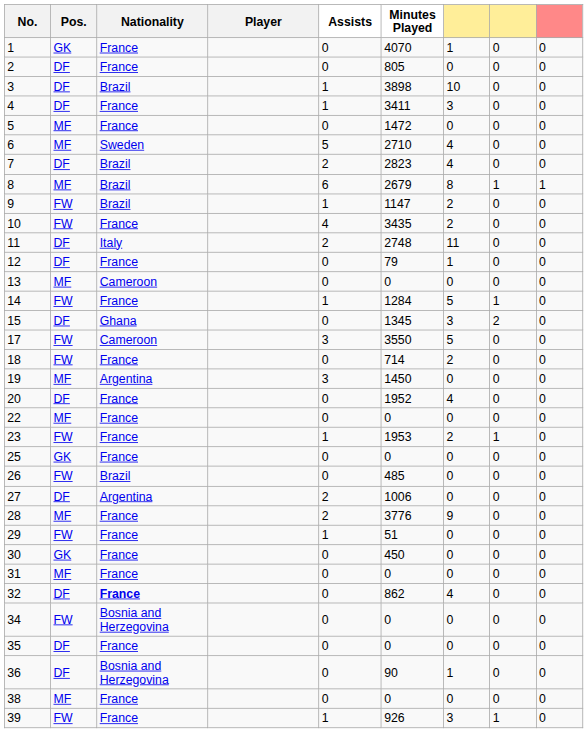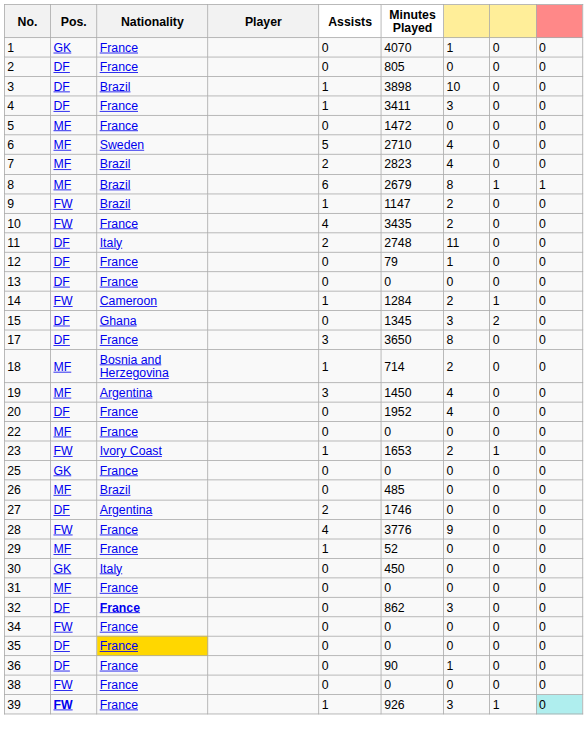 <table class="wikitable sortable" style="font-size: 95%;">
 <tr>
 <th class="sortable" width="50px">No.</th>
 <th width="50px">Pos.</th>
 <th class="sortable" width="130px">Nationality</th>
 <th width="130px">Player</th>
 <th width="70px" style="background: #FFFFFF"><span> Assists</span></th>
 <th width="70px" style="background: #FFFFFF"> Minutes Played</th>
 <th width="50px" style="background: #FFEE99"></th>
 <th width="50px" style="background: #FFEE99"></th>
 <th width="50px" style="background: #FF8888"></th>
 </tr>
 <tr>
 <td>1</td>
 <td><a href='#'>GK</a></td>
 <td> <a href='#'>France</a></td>
 <td></td>
 <td>0</td>
 <td>4070</td>
 <td>1</td>
 <td>0</td>
 <td>0</td>
 </tr>
 <tr --->
 <td>2</td>
 <td><a href='#'>DF</a></td>
 <td> <a href='#'>France</a></td>
 <td></td>
 <td>0</td>
 <td>805</td>
 <td>0</td>
 <td>0</td>
 <td>0</td>
 </tr>
 <tr --->
 <td>3</td>
 <td><a href='#'>DF</a></td>
 <td> <a href='#'>Brazil</a></td>
 <td></td>
 <td>1</td>
 <td>3898</td>
 <td>10</td>
 <td>0</td>
 <td>0</td>
 </tr>
 <tr --->
 <td>4</td>
 <td><a href='#'>DF</a></td>
 <td> <a href='#'>France</a></td>
 <td></td>
 <td>1</td>
 <td>3411</td>
 <td>3</td>
 <td>0</td>
 <td>0</td>
 </tr>
 <tr --->
 <td>5</td>
 <td><a href='#'>MF</a></td>
 <td> <a href='#'>France</a></td>
 <td></td>
 <td>0</td>
 <td>1472</td>
 <td>0</td>
 <td>0</td>
 <td>0</td>
 </tr>
 <tr --->
 <td>6</td>
 <td><a href='#'>MF</a></td>
 <td> <a href='#'>Sweden</a></td>
 <td></td>
 <td>5</td>
 <td>2710</td>
 <td>4</td>
 <td>0</td>
 <td>0</td>
 </tr>
 <tr --->
 <td>7</td>
-<td><a href='#'>DF</a></td>
+<td><a href='#'>MF</a></td>
 <td> <a href='#'>Brazil</a></td>
 <td></td>
 <td>2</td>
 <td>2823</td>
 <td>4</td>
 <td>0</td>
 <td>0</td>
 </tr>
 <tr --->
 <td>8</td>
 <td><a href='#'>MF</a></td>
 <td> <a href='#'>Brazil</a></td>
 <td></td>
 <td>6</td>
 <td>2679</td>
 <td>8</td>
 <td>1</td>
 <td>1</td>
 </tr>
 <tr --->
 <td>9</td>
 <td><a href='#'>FW</a></td>
 <td> <a href='#'>Brazil</a></td>
 <td></td>
 <td>1</td>
 <td>1147</td>
 <td>2</td>
 <td>0</td>
 <td>0</td>
 </tr>
 <tr --->
 <td>10</td>
 <td><a href='#'>FW</a></td>
 <td> <a href='#'>France</a></td>
 <td></td>
 <td>4</td>
 <td>3435</td>
 <td>2</td>
 <td>0</td>
 <td>0</td>
 </tr>
 <tr --->
 <td>11</td>
 <td><a href='#'>DF</a></td>
 <td> <a href='#'>Italy</a></td>
 <td></td>
 <td>2</td>
 <td>2748</td>
 <td>11</td>
 <td>0</td>
 <td>0</td>
 </tr>
 <tr --->
 <td>12</td>
 <td><a href='#'>DF</a></td>
 <td> <a href='#'>France</a></td>
 <td></td>
 <td>0</td>
 <td>79</td>
 <td>1</td>
 <td>0</td>
 <td>0</td>
 </tr>
 <tr --->
 <td>13</td>
-<td><a href='#'>MF</a></td>
-<td> <a href='#'>Cameroon</a></td>
+<td><a href='#'>DF</a></td>
+<td> <a href='#'>France</a></td>
 <td></td>
 <td>0</td>
 <td>0</td>
 <td>0</td>
 <td>0</td>
 <td>0</td>
 </tr>
 <tr --->
 <td>14</td>
 <td><a href='#'>FW</a></td>
-<td> <a href='#'>France</a></td>
+<td> <a href='#'>Cameroon</a></td>
 <td></td>
 <td>1</td>
 <td>1284</td>
-<td>5</td>
+<td>2</td>
 <td>1</td>
 <td>0</td>
 </tr>
 <tr --->
 <td>15</td>
 <td><a href='#'>DF</a></td>
 <td> <a href='#'>Ghana</a></td>
 <td></td>
 <td>0</td>
 <td>1345</td>
 <td>3</td>
 <td>2</td>
 <td>0</td>
 </tr>
 <tr --->
 <td>17</td>
-<td><a href='#'>FW</a></td>
-<td> <a href='#'>Cameroon</a></td>
+<td><a href='#'>DF</a></td>
+<td> <a href='#'>France</a></td>
 <td></td>
 <td>3</td>
-<td>3550</td>
-<td>5</td>
+<td>3650</td>
+<td>8</td>
 <td>0</td>
 <td>0</td>
 </tr>
 <tr --->
 <td>18</td>
-<td><a href='#'>FW</a></td>
-<td> <a href='#'>France</a></td>
+<td><a href='#'>MF</a></td>
+<td> <a href='#'>Bosnia and Herzegovina</a></td>
 <td></td>
-<td>0</td>
+<td>1</td>
 <td>714</td>
 <td>2</td>
 <td>0</td>
 <td>0</td>
 </tr>
 <tr --->
 <td>19</td>
 <td><a href='#'>MF</a></td>
 <td> <a href='#'>Argentina</a></td>
 <td></td>
 <td>3</td>
 <td>1450</td>
-<td>0</td>
+<td>4</td>
 <td>0</td>
 <td>0</td>
 </tr>
 <tr --->
 <td>20</td>
 <td><a href='#'>DF</a></td>
 <td> <a href='#'>France</a></td>
 <td></td>
 <td>0</td>
 <td>1952</td>
 <td>4</td>
 <td>0</td>
 <td>0</td>
 </tr>
 <tr ---->
 <td>22</td>
 <td><a href='#'>MF</a></td>
 <td> <a href='#'>France</a></td>
 <td></td>
 <td>0</td>
 <td>0</td>
 <td>0</td>
 <td>0</td>
 <td>0</td>
 </tr>
 <tr --->
 <td>23</td>
 <td><a href='#'>FW</a></td>
-<td> <a href='#'>France</a></td>
+<td> <a href='#'>Ivory Coast</a></td>
 <td></td>
 <td>1</td>
-<td>1953</td>
+<td>1653</td>
 <td>2</td>
 <td>1</td>
 <td>0</td>
 </tr>
 <tr --->
 <td>25</td>
 <td><a href='#'>GK</a></td>
 <td> <a href='#'>France</a></td>
 <td></td>
 <td>0</td>
 <td>0</td>
 <td>0</td>
 <td>0</td>
 <td>0</td>
 </tr>
 <tr --->
 <td>26</td>
-<td><a href='#'>FW</a></td>
+<td><a href='#'>MF</a></td>
 <td> <a href='#'>Brazil</a></td>
 <td></td>
 <td>0</td>
 <td>485</td>
 <td>0</td>
 <td>0</td>
 <td>0</td>
 </tr>
 <tr --->
 <td>27</td>
 <td><a href='#'>DF</a></td>
 <td> <a href='#'>Argentina</a></td>
 <td></td>
 <td>2</td>
-<td>1006</td>
+<td>1746</td>
 <td>0</td>
 <td>0</td>
 <td>0</td>
 </tr>
 <tr --->
 <td>28</td>
-<td><a href='#'>MF</a></td>
+<td><a href='#'>FW</a></td>
 <td> <a href='#'>France</a></td>
 <td></td>
-<td>2</td>
+<td>4</td>
 <td>3776</td>
 <td>9</td>
 <td>0</td>
 <td>0</td>
 </tr>
 <tr --->
 <td>29</td>
-<td><a href='#'>FW</a></td>
+<td><a href='#'>MF</a></td>
 <td> <a href='#'>France</a></td>
 <td></td>
 <td>1</td>
-<td>51</td>
+<td>52</td>
 <td>0</td>
 <td>0</td>
 <td>0</td>
 </tr>
 <tr --->
 <td>30</td>
 <td><a href='#'>GK</a></td>
-<td> <a href='#'>France</a></td>
+<td> <a href='#'>Italy</a></td>
 <td></td>
 <td>0</td>
 <td>450</td>
 <td>0</td>
 <td>0</td>
 <td>0</td>
 </tr>
 <tr --->
 <td>31</td>
 <td><a href='#'>MF</a></td>
 <td> <a href='#'>France</a></td>
 <td></td>
 <td>0</td>
 <td>0</td>
 <td>0</td>
 <td>0</td>
 <td>0</td>
 </tr>
 <tr --->
 <td>32</td>
 <td><a href='#'>DF</a></td>
 <td><strong> <a href='#'>France</a></strong></td>
 <td></td>
 <td>0</td>
 <td>862</td>
-<td>4</td>
+<td>3</td>
 <td>0</td>
 <td>0</td>
 </tr>
 <tr --->
 <td>34</td>
 <td><a href='#'>FW</a></td>
-<td> <a href='#'>Bosnia and Herzegovina</a></td>
+<td> <a href='#'>France</a></td>
 <td></td>
 <td>0</td>
 <td>0</td>
 <td>0</td>
 <td>0</td>
 <td>0</td>
 </tr>
 <tr --->
 <td>35</td>
 <td><a href='#'>DF</a></td>
-<td> <a href='#'>France</a></td>
+<td style="background: gold;"> <a href='#'>France</a></td>
 <td></td>
 <td>0</td>
 <td>0</td>
 <td>0</td>
 <td>0</td>
 <td>0</td>
 </tr>
 <tr --->
 <td>36</td>
 <td><a href='#'>DF</a></td>
-<td> <a href='#'>Bosnia and Herzegovina</a></td>
+<td> <a href='#'>France</a></td>
 <td></td>
 <td>0</td>
 <td>90</td>
 <td>1</td>
 <td>0</td>
 <td>0</td>
 </tr>
 <tr --->
 <td>38</td>
-<td><a href='#'>MF</a></td>
+<td><a href='#'>FW</a></td>
 <td> <a href='#'>France</a></td>
 <td></td>
 <td>0</td>
 <td>0</td>
 <td>0</td>
 <td>0</td>
 <td>0</td>
 </tr>
 <tr --->
 <td>39</td>
-<td><a href='#'>FW</a></td>
+<td><strong><a href='#'>FW</a></strong></td>
 <td> <a href='#'>France</a></td>
 <td></td>
 <td>1</td>
 <td>926</td>
 <td>3</td>
 <td>1</td>
-<td>0</td>
+<td style="background: paleturquoise;">0</td>
 </tr>
 </table>
